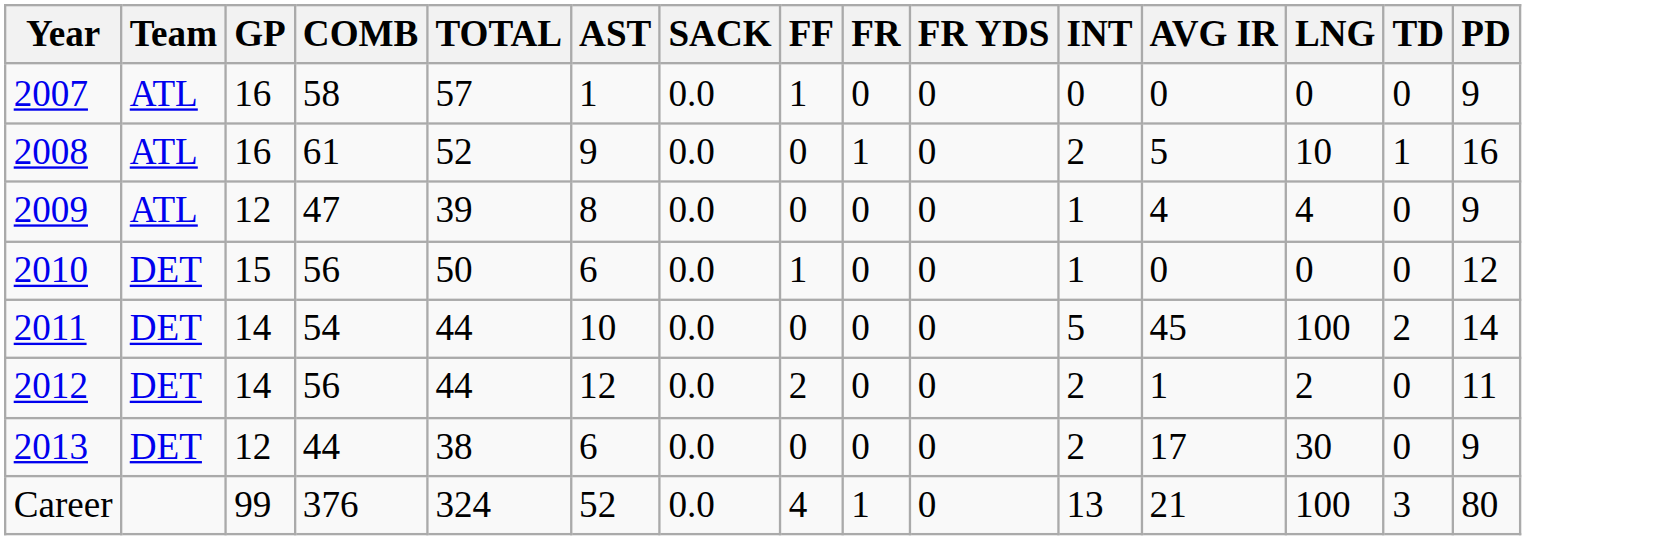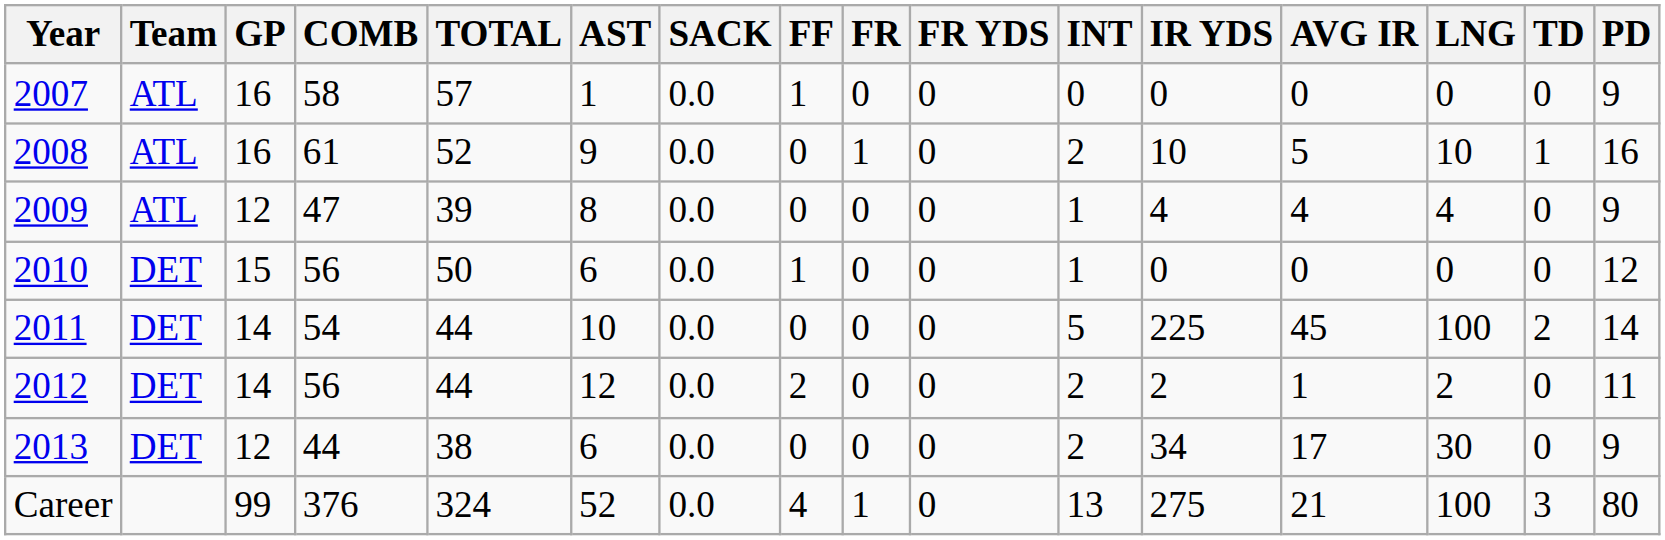 <table class="wikitable">
 <tr>
 <th>Year</th>
 <th>Team</th>
 <th>GP</th>
 <th>COMB</th>
 <th>TOTAL</th>
 <th>AST</th>
 <th>SACK</th>
 <th>FF</th>
 <th>FR</th>
 <th>FR YDS</th>
 <th>INT</th>
+<th>IR YDS</th>
 <th>AVG IR</th>
 <th>LNG</th>
 <th>TD</th>
 <th>PD</th>
 </tr>
 <tr>
 <td><a href='#'>2007</a></td>
 <td><a href='#'>ATL</a></td>
 <td>16</td>
 <td>58</td>
 <td>57</td>
 <td>1</td>
 <td>0.0</td>
 <td>1</td>
 <td>0</td>
 <td>0</td>
 <td>0</td>
 <td>0</td>
 <td>0</td>
 <td>0</td>
+<td>0</td>
 <td>9</td>
 </tr>
 <tr>
 <td><a href='#'>2008</a></td>
 <td><a href='#'>ATL</a></td>
 <td>16</td>
 <td>61</td>
 <td>52</td>
 <td>9</td>
 <td>0.0</td>
 <td>0</td>
 <td>1</td>
 <td>0</td>
 <td>2</td>
+<td>10</td>
 <td>5</td>
 <td>10</td>
 <td>1</td>
 <td>16</td>
 </tr>
 <tr>
 <td><a href='#'>2009</a></td>
 <td><a href='#'>ATL</a></td>
 <td>12</td>
 <td>47</td>
 <td>39</td>
 <td>8</td>
 <td>0.0</td>
 <td>0</td>
 <td>0</td>
 <td>0</td>
 <td>1</td>
+<td>4</td>
 <td>4</td>
 <td>4</td>
 <td>0</td>
 <td>9</td>
 </tr>
 <tr>
 <td><a href='#'>2010</a></td>
 <td><a href='#'>DET</a></td>
 <td>15</td>
 <td>56</td>
 <td>50</td>
 <td>6</td>
 <td>0.0</td>
 <td>1</td>
 <td>0</td>
 <td>0</td>
 <td>1</td>
 <td>0</td>
 <td>0</td>
 <td>0</td>
+<td>0</td>
 <td>12</td>
 </tr>
 <tr>
 <td><a href='#'>2011</a></td>
 <td><a href='#'>DET</a></td>
 <td>14</td>
 <td>54</td>
 <td>44</td>
 <td>10</td>
 <td>0.0</td>
 <td>0</td>
 <td>0</td>
 <td>0</td>
 <td>5</td>
+<td>225</td>
 <td>45</td>
 <td>100</td>
 <td>2</td>
 <td>14</td>
 </tr>
 <tr>
 <td><a href='#'>2012</a></td>
 <td><a href='#'>DET</a></td>
 <td>14</td>
 <td>56</td>
 <td>44</td>
 <td>12</td>
 <td>0.0</td>
 <td>2</td>
 <td>0</td>
 <td>0</td>
+<td>2</td>
 <td>2</td>
 <td>1</td>
 <td>2</td>
 <td>0</td>
 <td>11</td>
 </tr>
 <tr>
 <td><a href='#'>2013</a></td>
 <td><a href='#'>DET</a></td>
 <td>12</td>
 <td>44</td>
 <td>38</td>
 <td>6</td>
 <td>0.0</td>
 <td>0</td>
 <td>0</td>
 <td>0</td>
 <td>2</td>
+<td>34</td>
 <td>17</td>
 <td>30</td>
 <td>0</td>
 <td>9</td>
 </tr>
 <tr>
 <td>Career</td>
 <td></td>
 <td>99</td>
 <td>376</td>
 <td>324</td>
 <td>52</td>
 <td>0.0</td>
 <td>4</td>
 <td>1</td>
 <td>0</td>
 <td>13</td>
+<td>275</td>
 <td>21</td>
 <td>100</td>
 <td>3</td>
 <td>80</td>
 </tr>
 </table>
